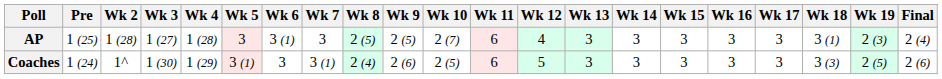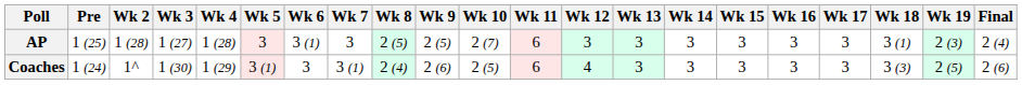 <table class="wikitable" style="white-space:nowrap;">
 <tr>
 <th>Poll</th>
 <th>Pre</th>
 <th>Wk 2</th>
 <th>Wk 3</th>
 <th>Wk 4</th>
 <th>Wk 5</th>
 <th>Wk 6</th>
 <th>Wk 7</th>
 <th>Wk 8</th>
 <th>Wk 9</th>
 <th>Wk 10</th>
 <th>Wk 11</th>
 <th>Wk 12</th>
 <th>Wk 13</th>
 <th>Wk 14</th>
 <th>Wk 15</th>
 <th>Wk 16</th>
 <th>Wk 17</th>
 <th>Wk 18</th>
 <th>Wk 19</th>
 <th>Final</th>
 </tr>
 <tr style="text-align:center;">
 <th>AP</th>
 <td style="background:#FFF;">1 <em><small>(25)</small></em></td>
 <td style="background:#FFF;">1 <em><small>(28)</small></em></td>
 <td style="background:#FFF;">1 <em><small>(27)</small></em></td>
 <td style="background:#FFF;">1 <em><small>(28)</small></em></td>
 <td style="background:#FFE6E6;">3</td>
 <td style="background:#FFF;">3 <em><small>(1)</small></em></td>
 <td style="background:#FFF;">3</td>
 <td style="background:#D8FFEB;">2 <em><small>(5)</small></em></td>
 <td style="background:#FFF;">2 <em><small>(5)</small></em></td>
 <td style="background:#FFF;">2 <em><small>(7)</small></em></td>
 <td style="background:#FFE6E6;">6</td>
-<td style="background:#D8FFEB;">4</td>
+<td style="background:#D8FFEB;">3</td>
 <td style="background:#D8FFEB;">3</td>
 <td style="background:#FFF;">3</td>
 <td style="background:#FFF;">3</td>
 <td style="background:#FFF;">3</td>
 <td style="background:#FFF;">3</td>
 <td style="background:#FFF;">3 <em><small>(1)</small></em></td>
 <td style="background:#D8FFEB;">2 <em><small>(3)</small></em></td>
 <td style="background:#FFF;">2 <em><small>(4)</small></em></td>
 </tr>
 <tr style="text-align:center;">
 <th>Coaches</th>
 <td style="background:#FFF;">1 <em><small>(24)</small></em></td>
 <td style="background:#FFF;">1^</td>
 <td style="background:#FFF;">1 <em><small>(30)</small></em></td>
 <td style="background:#FFF;">1 <em><small>(29)</small></em></td>
 <td style="background:#FFE6E6;">3 <em><small>(1)</small></em></td>
 <td style="background:#FFF;">3</td>
 <td style="background:#FFF;">3 <em><small>(1)</small></em></td>
 <td style="background:#D8FFEB;">2 <em><small>(4)</small></em></td>
 <td style="background:#FFF;">2 <em><small>(6)</small></em></td>
 <td style="background:#FFF;">2 <em><small>(5)</small></em></td>
 <td style="background:#FFE6E6;">6</td>
-<td style="background:#D8FFEB;">5</td>
+<td style="background:#D8FFEB;">4</td>
 <td style="background:#D8FFEB;">3</td>
 <td style="background:#FFF;">3</td>
 <td style="background:#FFF;">3</td>
 <td style="background:#FFF;">3</td>
 <td style="background:#FFF;">3</td>
 <td style="background:#FFF;">3 <em><small>(3)</small></em></td>
 <td style="background:#D8FFEB;">2 <em><small>(5)</small></em></td>
 <td style="background:#FFF;">2 <em><small>(6)</small></em></td>
 </tr>
 </table>
